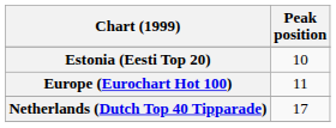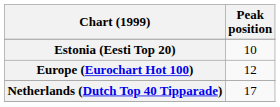 <table class="wikitable sortable plainrowheaders" style="text-align:center">
 <tr>
 <th>Chart (1999)</th>
 <th>Peak<br>position</th>
 </tr>
 <tr>
 </tr>
 <tr>
 <th scope="row">Estonia (Eesti Top 20)</th>
 <td align="center">10</td>
 </tr>
 <tr>
 <th scope="row">Europe (<a href='#'>Eurochart Hot 100</a>)</th>
-<td>11</td>
+<td>12</td>
 </tr>
 <tr>
 </tr>
 <tr>
 <th scope="row">Netherlands (<a href='#'>Dutch Top 40 Tipparade</a>)</th>
 <td>17</td>
 </tr>
 <tr>
 </tr>
 <tr>
 </tr>
 <tr>
 </tr>
 <tr>
 </tr>
 </table>
